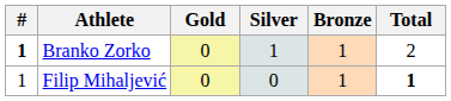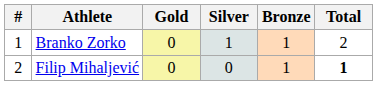 <table class=wikitable style="border:1px solid #AAAAAA">
 <tr bgcolor="#EFEFEF">
 <th width=20>#</th>
 <th>Athlete</th>
 <th width=50>Gold</th>
 <th width=50>Silver</th>
 <th width=50>Bronze</th>
 <th width=50>Total</th>
 </tr>
 <tr>
 </tr>
 <tr align="center" bgcolor="#FFFFFF">
-<td><strong>1</strong></td>
+<td>1</td>
 <td align="left"><a href='#'>Branko Zorko</a></td>
 <td style="background:#F7F6A8;">0</td>
 <td style="background:#DCE5E5;">1</td>
 <td style="background:#FFDAB9;">1</td>
 <td>2</td>
 </tr>
 <tr align="center" bgcolor="#FFFFFF">
-<td>1</td>
+<td>2</td>
 <td align="left"><a href='#'>Filip Mihaljević</a></td>
 <td style="background:#F7F6A8;">0</td>
 <td style="background:#DCE5E5;">0</td>
 <td style="background:#FFDAB9;">1</td>
 <td><strong>1</strong></td>
 </tr>
 </table>
